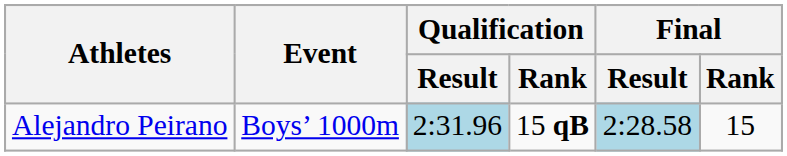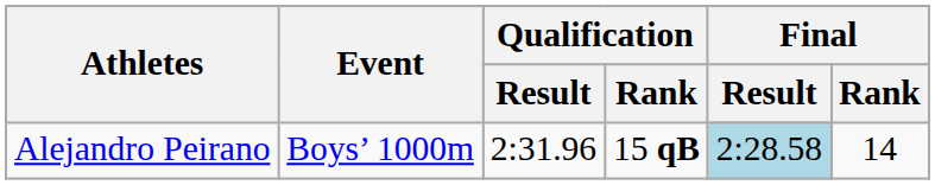 <table class="wikitable" border="1" style="font-size:90%">
 <tr>
 <th rowspan=2>Athletes</th>
 <th rowspan=2>Event</th>
 <th colspan=2>Qualification</th>
 <th colspan=2>Final</th>
 </tr>
 <tr>
 <th>Result</th>
 <th>Rank</th>
 <th>Result</th>
 <th>Rank</th>
 </tr>
 <tr>
 <td><a href='#'>Alejandro Peirano</a></td>
 <td><a href='#'>Boys’ 1000m</a></td>
-<td align=center style="background: lightblue;">2:31.96</td>
+<td align=center>2:31.96</td>
 <td align=center>15 <strong>qB</strong></td>
 <td align=center style="background: lightblue;">2:28.58</td>
-<td align=center>15</td>
+<td align=center>14</td>
 </tr>
 </table>
